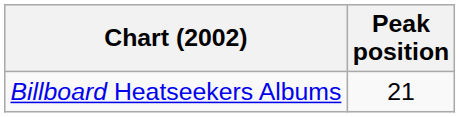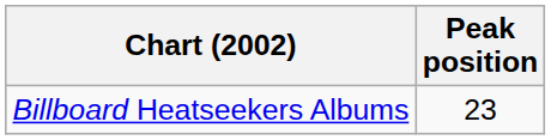 <table class="wikitable">
 <tr>
 <th>Chart (2002)</th>
 <th>Peak<br>position</th>
 </tr>
 <tr>
 <td><a href='#'><em>Billboard</em> Heatseekers Albums</a></td>
-<td align="center">21</td>
+<td align="center">23</td>
 </tr>
 </table>
